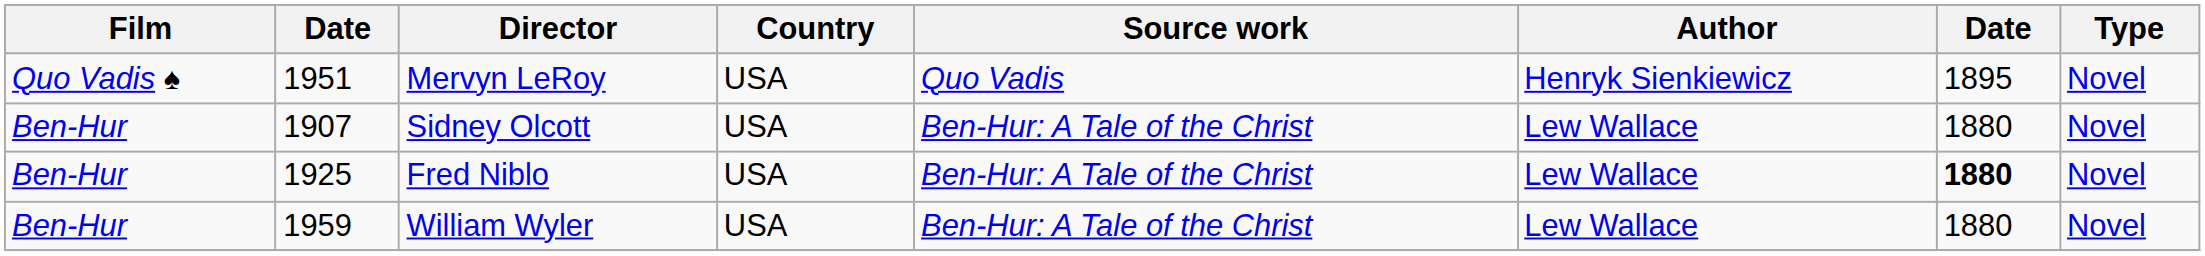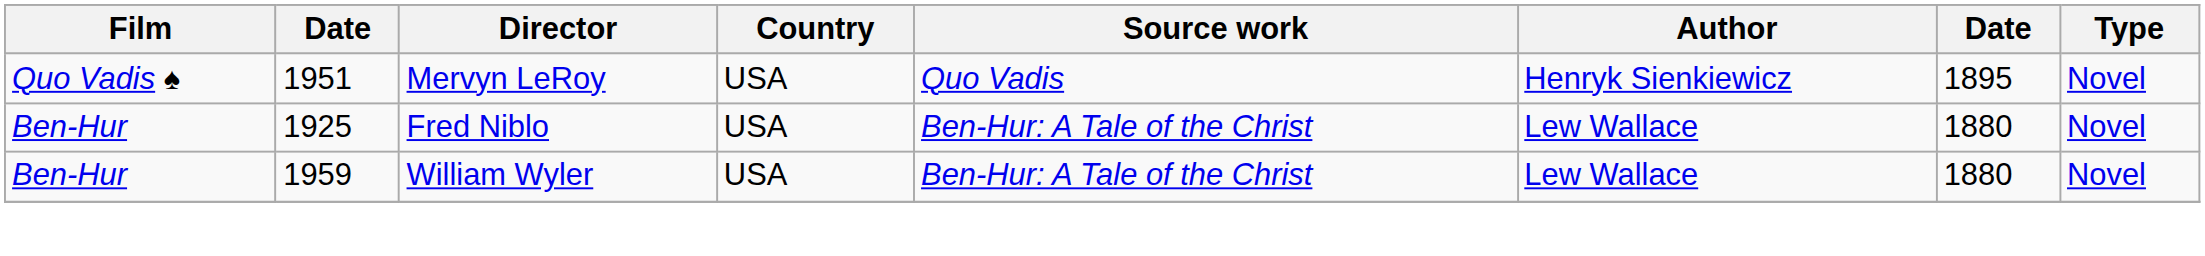 <table class="wikitable" style=width:90%>
 <tr style="background:#CCCCCC;">
 <th>Film</th>
 <th>Date</th>
 <th>Director</th>
 <th>Country</th>
 <th>Source work</th>
 <th>Author</th>
 <th>Date</th>
 <th>Type</th>
 </tr>
 <tr>
 <td><em><a href='#'>Quo Vadis</a></em> ♠</td>
 <td>1951</td>
 <td><a href='#'>Mervyn LeRoy</a></td>
 <td>USA</td>
 <td><em><a href='#'>Quo Vadis</a></em></td>
 <td><a href='#'>Henryk Sienkiewicz</a></td>
 <td>1895</td>
 <td><a href='#'>Novel</a></td>
 </tr>
 <tr>
 <td><em><a href='#'>Ben-Hur</a></em></td>
-<td>1907</td>
-<td><a href='#'>Sidney Olcott</a></td>
-<td>USA</td>
-<td><em><a href='#'>Ben-Hur: A Tale of the Christ</a></em></td>
-<td><a href='#'>Lew Wallace</a></td>
-<td>1880</td>
-<td><a href='#'>Novel</a></td>
-</tr>
-<tr>
-<td><em><a href='#'>Ben-Hur</a></em></td>
 <td>1925</td>
 <td><a href='#'>Fred Niblo</a></td>
 <td>USA</td>
 <td><em><a href='#'>Ben-Hur: A Tale of the Christ</a></em></td>
 <td><a href='#'>Lew Wallace</a></td>
-<td><strong>1880</strong></td>
+<td>1880</td>
 <td><a href='#'>Novel</a></td>
 </tr>
 <tr>
 <td><em><a href='#'>Ben-Hur</a></em></td>
 <td>1959</td>
 <td><a href='#'>William Wyler</a></td>
 <td>USA</td>
 <td><em><a href='#'>Ben-Hur: A Tale of the Christ</a></em></td>
 <td><a href='#'>Lew Wallace</a></td>
 <td>1880</td>
 <td><a href='#'>Novel</a></td>
 </tr>
 <tr>
 </tr>
 </table>
